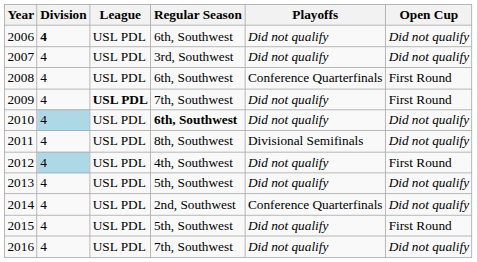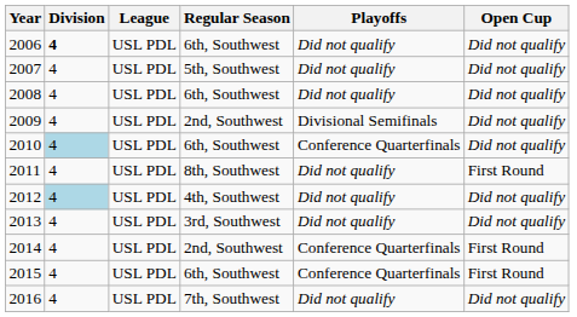 <table class="wikitable">
 <tr>
 <th>Year</th>
 <th>Division</th>
 <th>League</th>
 <th>Regular Season</th>
 <th>Playoffs</th>
 <th>Open Cup</th>
 </tr>
 <tr>
 <td>2006</td>
 <td><strong>4</strong></td>
 <td>USL PDL</td>
 <td>6th, Southwest</td>
 <td><em>Did not qualify</em></td>
 <td><em>Did not qualify</em></td>
 </tr>
 <tr>
 <td>2007</td>
 <td>4</td>
 <td>USL PDL</td>
-<td>3rd, Southwest</td>
+<td>5th, Southwest</td>
 <td><em>Did not qualify</em></td>
 <td><em>Did not qualify</em></td>
 </tr>
 <tr>
 <td>2008</td>
 <td>4</td>
 <td>USL PDL</td>
 <td>6th, Southwest</td>
-<td>Conference Quarterfinals</td>
-<td>First Round</td>
+<td><em>Did not qualify</em></td>
+<td><em>Did not qualify</em></td>
 </tr>
 <tr>
 <td>2009</td>
 <td>4</td>
-<td><strong>USL PDL</strong></td>
-<td>7th, Southwest</td>
+<td>USL PDL</td>
+<td>2nd, Southwest</td>
+<td>Divisional Semifinals</td>
 <td><em>Did not qualify</em></td>
-<td>First Round</td>
 </tr>
 <tr>
 <td>2010</td>
 <td style="background: lightblue;">4</td>
 <td>USL PDL</td>
-<td><strong>6th, Southwest</strong></td>
-<td><em>Did not qualify</em></td>
+<td>6th, Southwest</td>
+<td>Conference Quarterfinals</td>
 <td><em>Did not qualify</em></td>
 </tr>
 <tr>
 <td>2011</td>
 <td>4</td>
 <td>USL PDL</td>
 <td>8th, Southwest</td>
-<td>Divisional Semifinals</td>
 <td><em>Did not qualify</em></td>
+<td>First Round</td>
 </tr>
 <tr>
 <td>2012</td>
 <td style="background: lightblue;">4</td>
 <td>USL PDL</td>
 <td>4th, Southwest</td>
 <td><em>Did not qualify</em></td>
-<td>First Round</td>
+<td><em>Did not qualify</em></td>
 </tr>
 <tr>
 <td>2013</td>
 <td>4</td>
 <td>USL PDL</td>
-<td>5th, Southwest</td>
+<td>3rd, Southwest</td>
 <td><em>Did not qualify</em></td>
 <td><em>Did not qualify</em></td>
 </tr>
 <tr>
 <td>2014</td>
 <td>4</td>
 <td>USL PDL</td>
 <td>2nd, Southwest</td>
 <td>Conference Quarterfinals</td>
-<td><em>Did not qualify</em></td>
+<td>First Round</td>
 </tr>
 <tr>
 <td>2015</td>
 <td>4</td>
 <td>USL PDL</td>
-<td>5th, Southwest</td>
-<td><em>Did not qualify</em></td>
+<td>6th, Southwest</td>
+<td>Conference Quarterfinals</td>
 <td>First Round</td>
 </tr>
 <tr>
 <td>2016</td>
 <td>4</td>
 <td>USL PDL</td>
 <td>7th, Southwest</td>
 <td><em>Did not qualify</em></td>
 <td><em>Did not qualify</em></td>
 </tr>
 </table>
